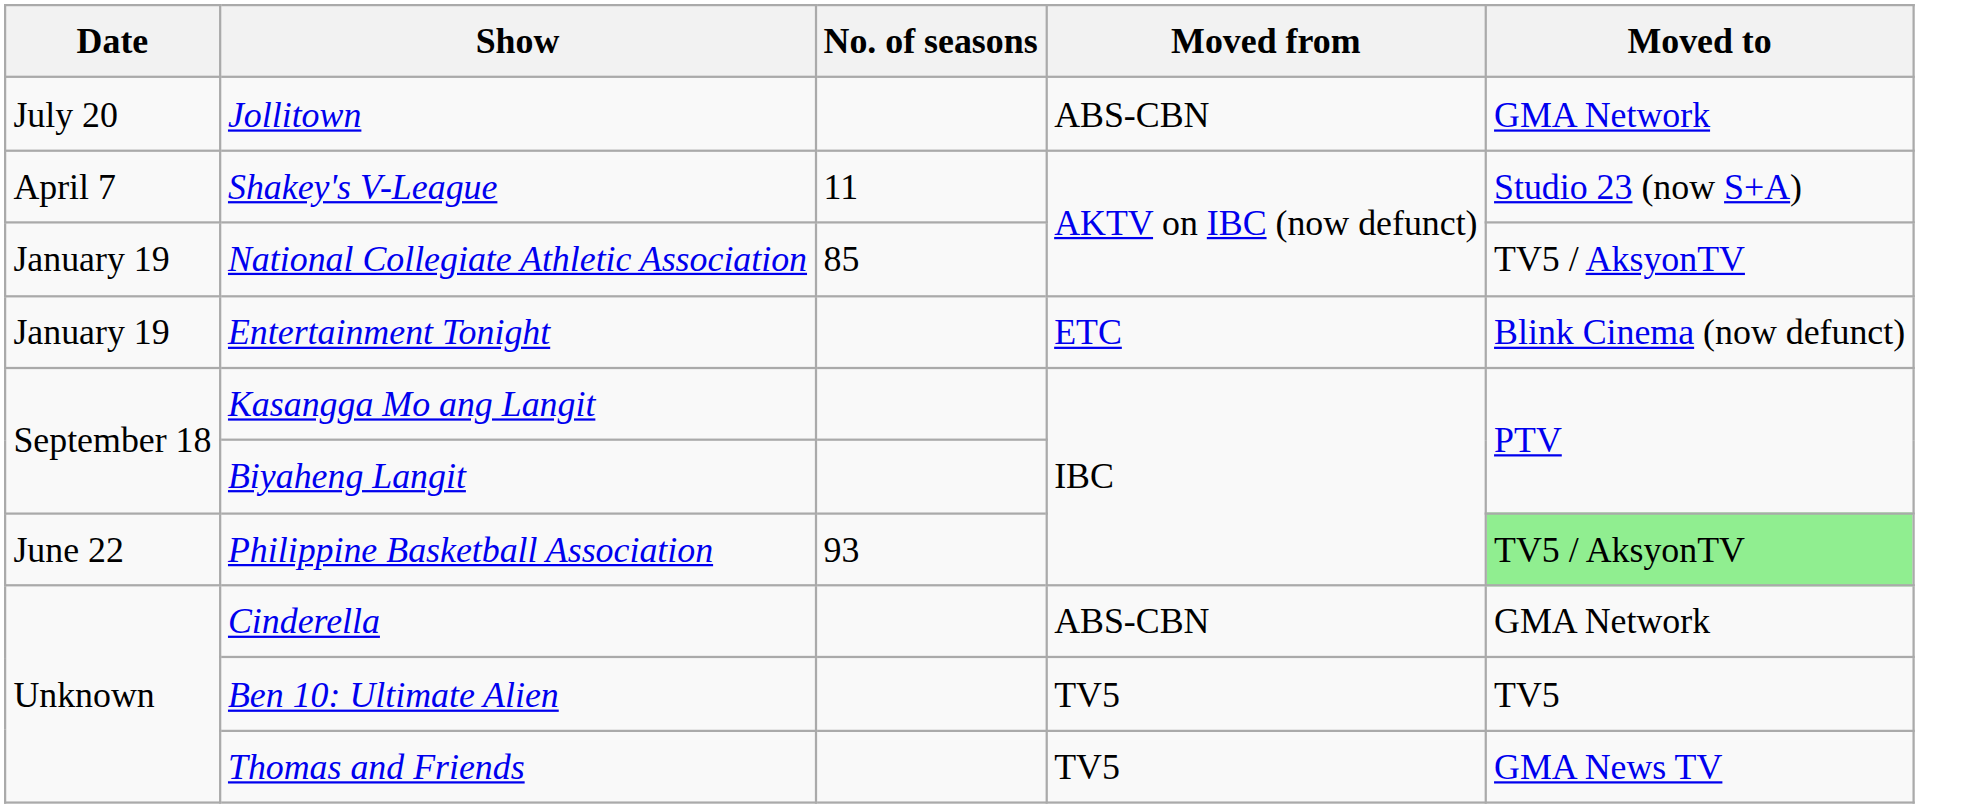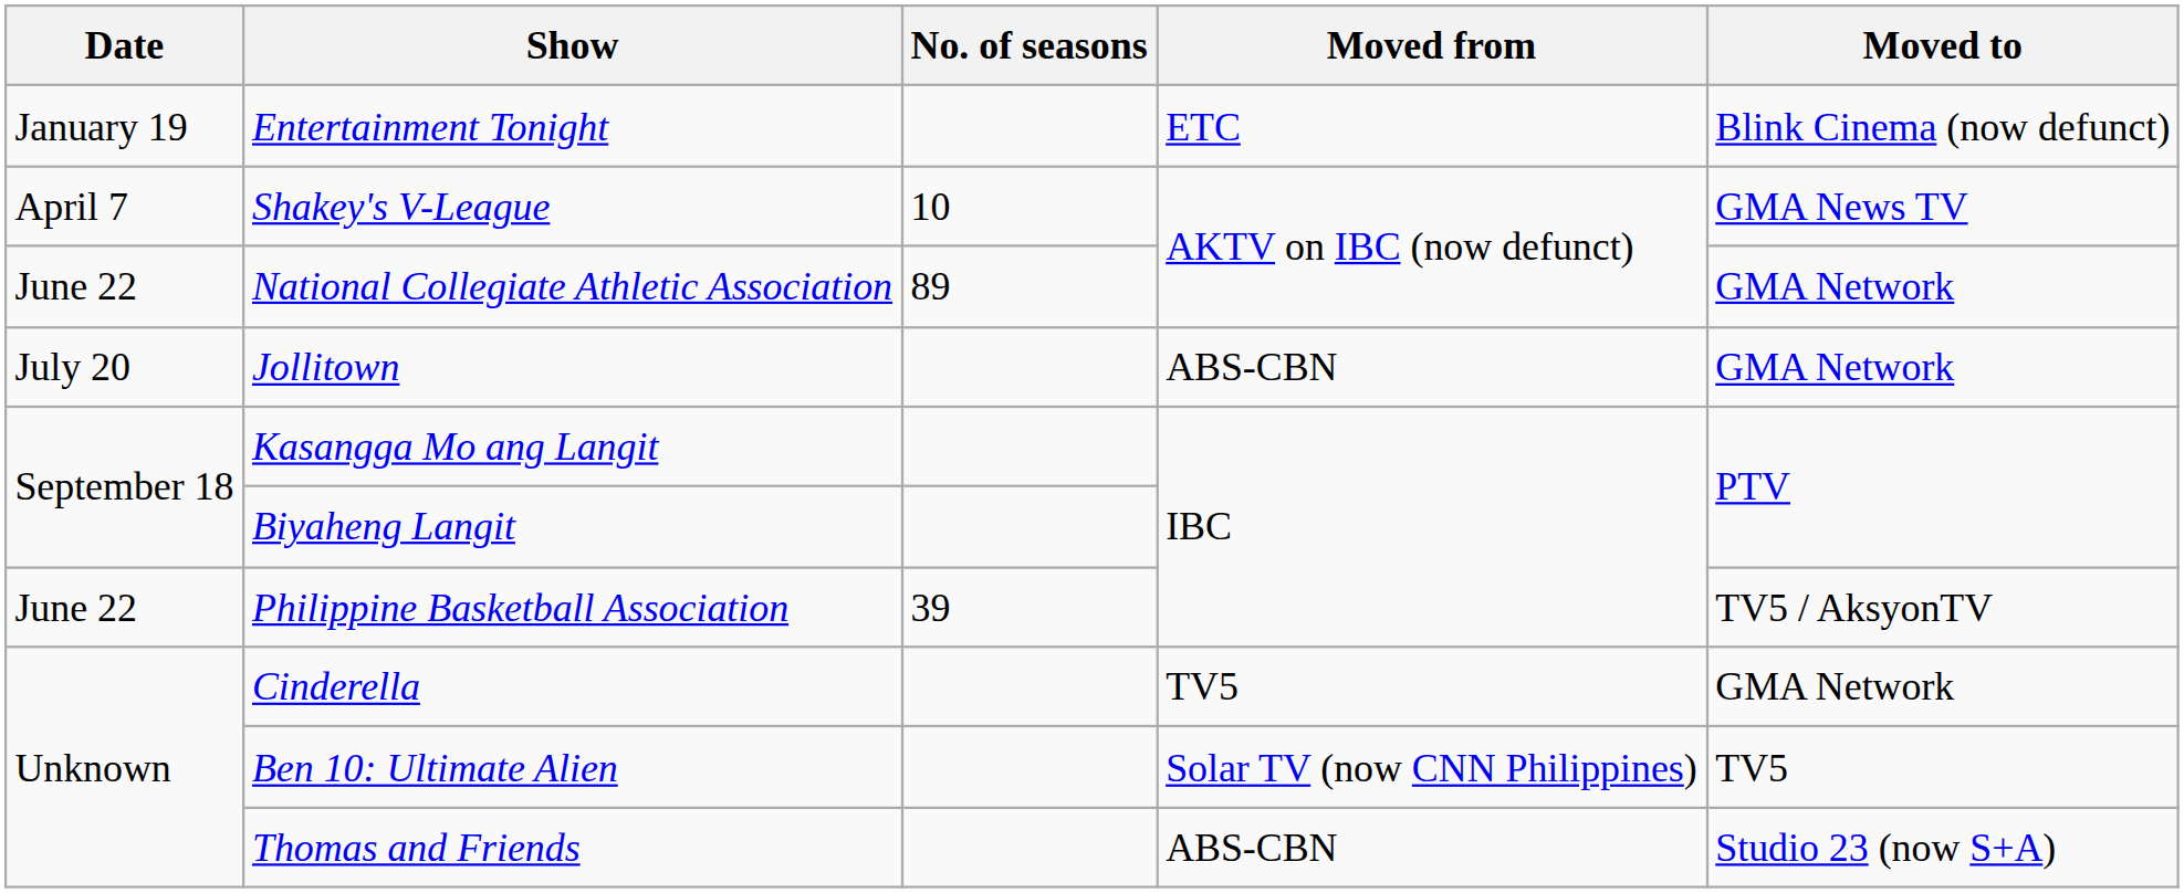 <table class="wikitable" style="text-align:left; line-height:25px; width:auto;">
 <tr>
 <th>Date</th>
 <th>Show</th>
 <th>No. of seasons</th>
 <th>Moved from</th>
 <th>Moved to</th>
 </tr>
 <tr>
+<td>January 19</td>
+<td><em><a href='#'>Entertainment Tonight</a></em></td>
+<td></td>
+<td><a href='#'>ETC</a></td>
+<td><a href='#'>Blink Cinema</a> (now defunct)</td>
+</tr>
+<tr>
+<td>April 7</td>
+<td><em><a href='#'>Shakey's V-League</a></em></td>
+<td>10</td>
+<td rowspan="2"><a href='#'>AKTV</a> on <a href='#'>IBC</a> (now defunct)</td>
+<td><a href='#'>GMA News TV</a></td>
+</tr>
+<tr>
+<td>June 22</td>
+<td><em><a href='#'>National Collegiate Athletic Association</a></em></td>
+<td>89</td>
+<td><a href='#'>GMA Network</a></td>
+</tr>
+<tr>
 <td>July 20</td>
 <td><em><a href='#'>Jollitown</a></em></td>
 <td></td>
 <td>ABS-CBN</td>
 <td><a href='#'>GMA Network</a></td>
-</tr>
-<tr>
-<td>April 7</td>
-<td><em><a href='#'>Shakey's V-League</a></em></td>
-<td>11</td>
-<td rowspan="2"><a href='#'>AKTV</a> on <a href='#'>IBC</a> (now defunct)</td>
-<td><a href='#'>Studio 23</a> (now <a href='#'>S+A</a>)</td>
-</tr>
-<tr>
-<td>January 19</td>
-<td><em><a href='#'>National Collegiate Athletic Association</a></em></td>
-<td>85</td>
-<td>TV5 / <a href='#'>AksyonTV</a></td>
-</tr>
-<tr>
-<td>January 19</td>
-<td><em><a href='#'>Entertainment Tonight</a></em></td>
-<td></td>
-<td><a href='#'>ETC</a></td>
-<td><a href='#'>Blink Cinema</a> (now defunct)</td>
 </tr>
 <tr>
 <td rowspan="2">September 18</td>
 <td><em><a href='#'>Kasangga Mo ang Langit</a></em></td>
 <td></td>
 <td rowspan="3">IBC</td>
 <td rowspan="2"><a href='#'>PTV</a></td>
 </tr>
 <tr>
 <td><em><a href='#'>Biyaheng Langit</a></em></td>
 <td></td>
 </tr>
 <tr>
 <td>June 22</td>
 <td><em><a href='#'>Philippine Basketball Association</a></em></td>
-<td>93</td>
-<td style="background: lightgreen;">TV5 / AksyonTV</td>
+<td>39</td>
+<td>TV5 / AksyonTV</td>
 </tr>
 <tr>
 <td rowspan="3">Unknown</td>
 <td><em><a href='#'>Cinderella</a></em></td>
 <td></td>
-<td>ABS-CBN</td>
+<td>TV5</td>
 <td>GMA Network</td>
 </tr>
 <tr>
 <td><em><a href='#'>Ben 10: Ultimate Alien</a></em></td>
 <td></td>
-<td>TV5</td>
+<td><a href='#'>Solar TV</a> (now <a href='#'>CNN Philippines</a>)</td>
 <td>TV5</td>
 </tr>
 <tr>
 <td><em><a href='#'>Thomas and Friends</a></em></td>
 <td></td>
-<td>TV5</td>
-<td><a href='#'>GMA News TV</a></td>
+<td>ABS-CBN</td>
+<td><a href='#'>Studio 23</a> (now <a href='#'>S+A</a>)</td>
 </tr>
 </table>
